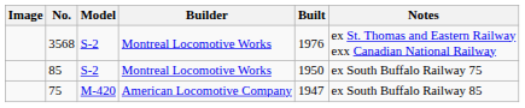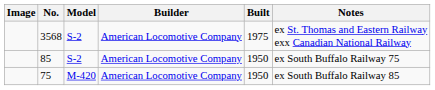 <table class="wikitable sortable">
 <tr>
 <th>Image</th>
 <th>No.</th>
 <th>Model</th>
 <th>Builder</th>
 <th>Built</th>
 <th class="unsortable">Notes</th>
 </tr>
 <tr>
 <td></td>
 <td>3568</td>
 <td><a href='#'>S-2</a></td>
-<td><a href='#'>Montreal Locomotive Works</a></td>
-<td>1976</td>
+<td><a href='#'>American Locomotive Company</a></td>
+<td>1975</td>
 <td>ex <a href='#'>St. Thomas and Eastern Railway</a><br>exx <a href='#'>Canadian National Railway</a></td>
 </tr>
 <tr>
 <td></td>
 <td>85</td>
 <td><a href='#'>S-2</a></td>
-<td><a href='#'>Montreal Locomotive Works</a></td>
+<td><a href='#'>American Locomotive Company</a></td>
 <td>1950</td>
 <td>ex South Buffalo Railway 75</td>
 </tr>
 <tr>
 <td></td>
 <td>75</td>
 <td><a href='#'>M-420</a></td>
 <td><a href='#'>American Locomotive Company</a></td>
-<td>1947</td>
+<td>1950</td>
 <td>ex South Buffalo Railway 85</td>
 </tr>
 </table>
